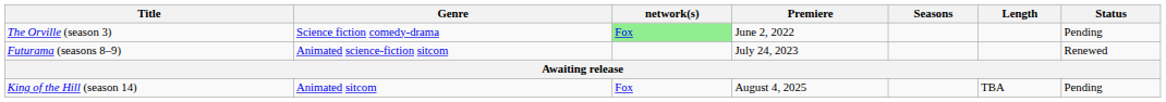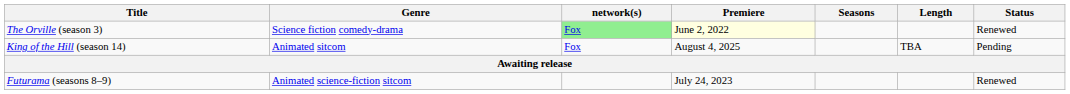 <table class="wikitable sortable" style="width:100%;">
 <tr>
 <th scope="col" style="width:25%;">Title</th>
 <th>Genre</th>
 <th> network(s)</th>
 <th>Premiere</th>
 <th>Seasons</th>
 <th>Length</th>
 <th>Status</th>
 </tr>
 <tr>
 <td><em><a href='#'>The Orville</a></em> (season 3)</td>
 <td><a href='#'>Science fiction</a> <a href='#'>comedy-drama</a></td>
 <td style="background: lightgreen;"><a href='#'>Fox</a></td>
-<td>June 2, 2022</td>
+<td style="background: lightyellow;">June 2, 2022</td>
 <td></td>
 <td></td>
+<td>Renewed</td>
+</tr>
+<tr>
+<td><em><a href='#'>King of the Hill</a></em> (season 14)</td>
+<td><a href='#'>Animated</a> <a href='#'>sitcom</a></td>
+<td><a href='#'>Fox</a></td>
+<td>August 4, 2025</td>
+<td></td>
+<td>TBA</td>
 <td>Pending</td>
+</tr>
+<tr>
+<th colspan="7" data-sort-value="zzz">Awaiting release</th>
 </tr>
 <tr>
 <td><em><a href='#'>Futurama</a></em> (seasons 8–9)</td>
 <td><a href='#'>Animated</a> <a href='#'>science-fiction</a> <a href='#'>sitcom</a></td>
 <td></td>
 <td>July 24, 2023</td>
 <td></td>
 <td></td>
 <td>Renewed</td>
 </tr>
-<tr>
-<th colspan="7" data-sort-value="zzz">Awaiting release</th>
-</tr>
-<tr>
-<td><em><a href='#'>King of the Hill</a></em> (season 14)</td>
-<td><a href='#'>Animated</a> <a href='#'>sitcom</a></td>
-<td><a href='#'>Fox</a></td>
-<td>August 4, 2025</td>
-<td></td>
-<td>TBA</td>
-<td>Pending</td>
-</tr>
 </table>
